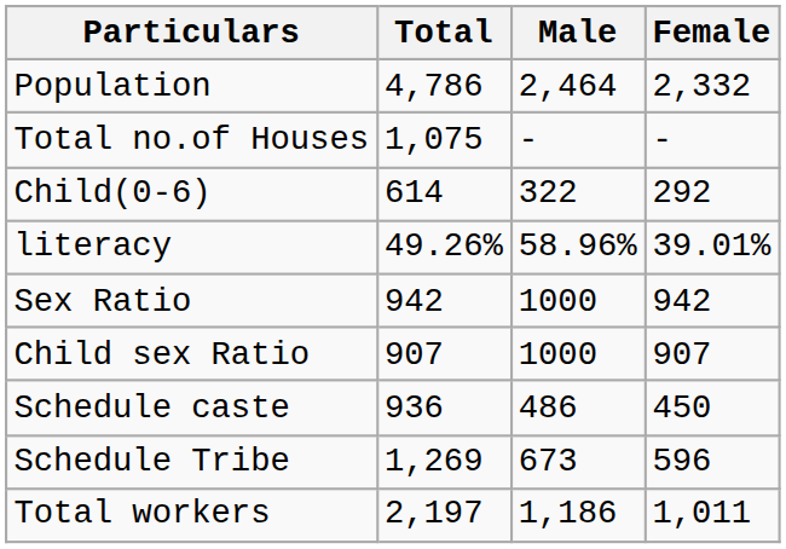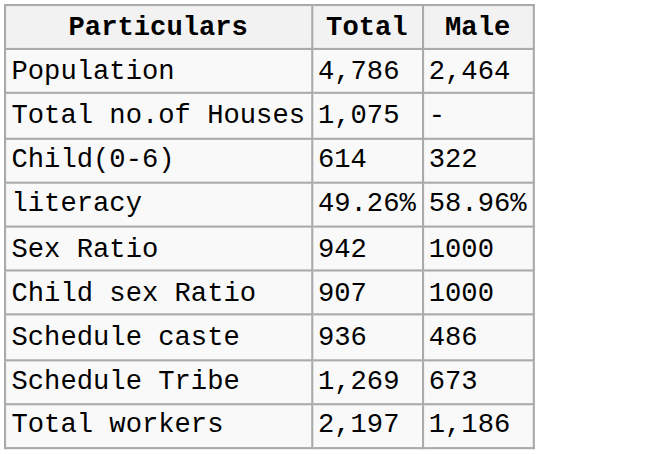 <table class="wikitable sortable">
 <tr>
 <th>Particulars</th>
 <th>Total</th>
 <th>Male</th>
-<th>Female</th>
 </tr>
 <tr>
 <td>Population</td>
 <td>4,786</td>
 <td>2,464</td>
-<td>2,332</td>
 </tr>
 <tr>
 <td>Total no.of Houses</td>
 <td>1,075</td>
-<td>-</td>
 <td>-</td>
 </tr>
 <tr>
 <td>Child(0-6)</td>
 <td>614</td>
 <td>322</td>
-<td>292</td>
 </tr>
 <tr>
 <td>literacy</td>
 <td>49.26%</td>
 <td>58.96%</td>
-<td>39.01%</td>
 </tr>
 <tr>
 <td>Sex Ratio</td>
 <td>942</td>
 <td>1000</td>
-<td>942</td>
 </tr>
 <tr>
 <td>Child sex Ratio</td>
 <td>907</td>
 <td>1000</td>
-<td>907</td>
 </tr>
 <tr>
 <td>Schedule caste</td>
 <td>936</td>
 <td>486</td>
-<td>450</td>
 </tr>
 <tr>
 <td>Schedule Tribe</td>
 <td>1,269</td>
 <td>673</td>
-<td>596</td>
 </tr>
 <tr>
 <td>Total workers</td>
 <td>2,197</td>
 <td>1,186</td>
-<td>1,011</td>
 </tr>
 </table>
